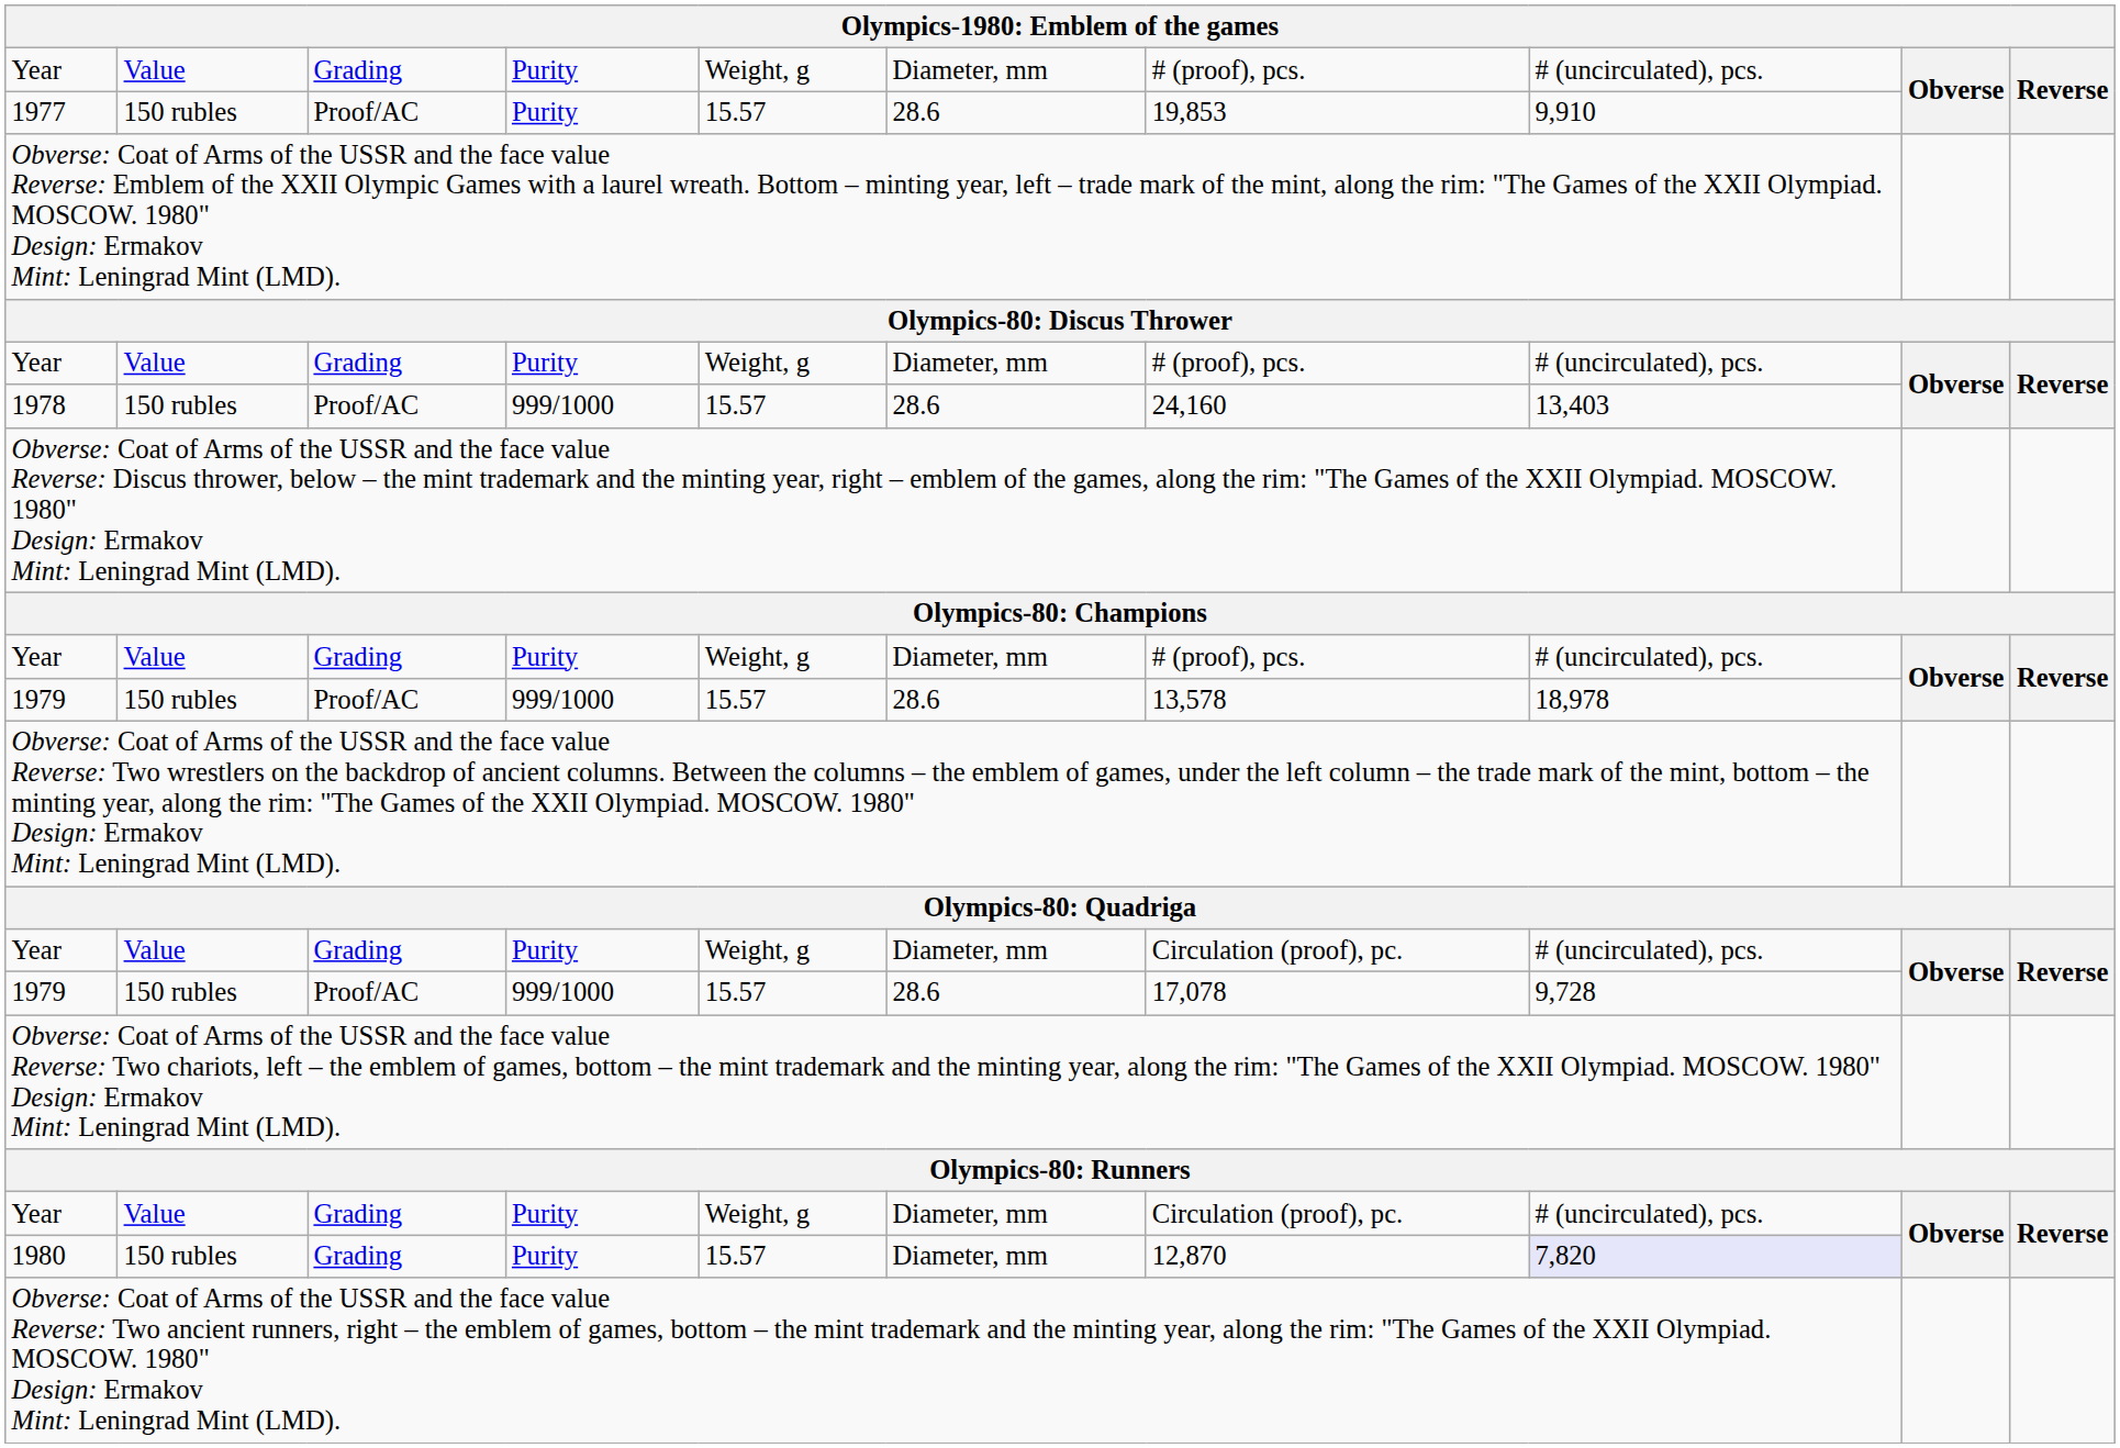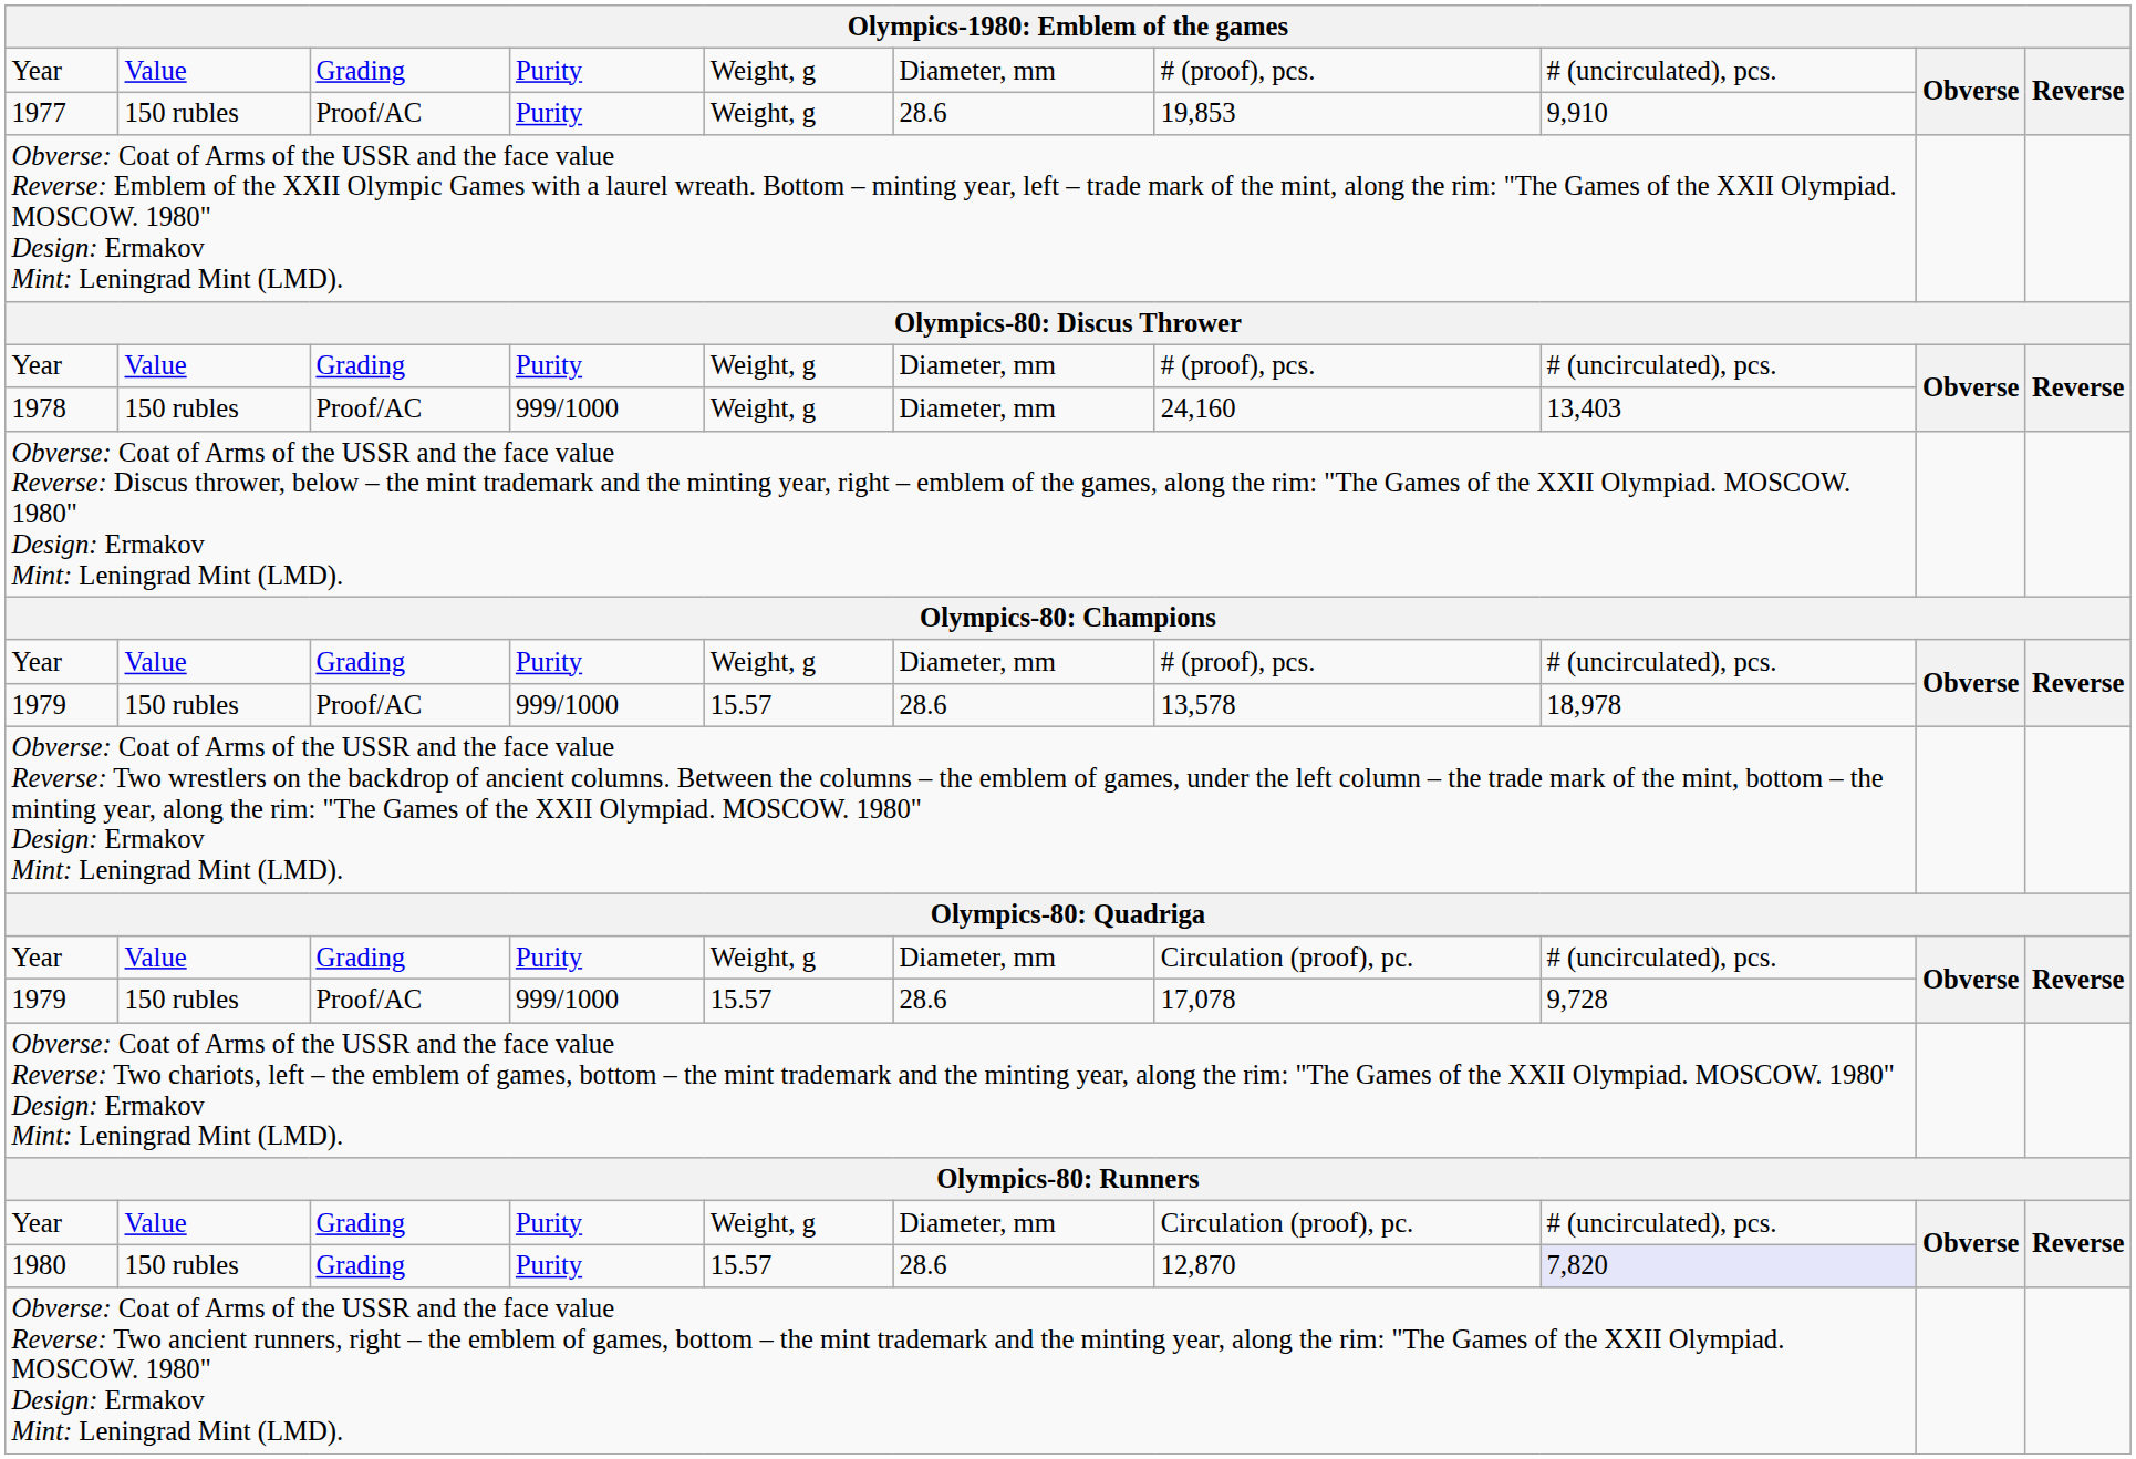 <table class = "wikitable">
 <tr>
 <th colspan=10>Olympics-1980: Emblem of the games</th>
 </tr>
 <tr>
 <td>Year</td>
 <td><a href='#'>Value</a></td>
 <td><a href='#'>Grading</a></td>
 <td><a href='#'>Purity</a></td>
 <td>Weight, g</td>
 <td>Diameter, mm</td>
 <td># (proof), pcs.</td>
 <td># (uncirculated), pcs.</td>
 <th rowspan = 2>Obverse</th>
 <th rowspan = 2>Reverse</th>
 </tr>
 <tr>
 <td>1977</td>
 <td>150 rubles</td>
 <td>Proof/AC</td>
 <td><a href='#'>Purity</a></td>
-<td>15.57</td>
+<td>Weight, g</td>
 <td>28.6</td>
 <td>19,853</td>
 <td>9,910</td>
 </tr>
 <tr>
 <td colspan="8" style="text-align:left;"><em>Obverse:</em> Coat of Arms of the USSR and the face value<br><em>Reverse:</em> Emblem of the XXII Olympic Games with a laurel wreath. Bottom – minting year, left – trade mark of the mint, along the rim: "The Games of the XXII Olympiad. MOSCOW. 1980"<br><em>Design:</em> Ermakov<br><em>Mint:</em> Leningrad Mint (LMD).</td>
 <td></td>
 <td></td>
 </tr>
 <tr>
 <th Colspan = 10>Olympics-80: Discus Thrower</th>
 </tr>
 <tr>
 <td>Year</td>
 <td><a href='#'>Value</a></td>
 <td><a href='#'>Grading</a></td>
 <td><a href='#'>Purity</a></td>
 <td>Weight, g</td>
 <td>Diameter, mm</td>
 <td># (proof), pcs.</td>
 <td># (uncirculated), pcs.</td>
 <th rowspan = 2>Obverse</th>
 <th rowspan = 2>Reverse</th>
 </tr>
 <tr>
 <td>1978</td>
 <td>150 rubles</td>
 <td>Proof/AC</td>
 <td>999/1000</td>
-<td>15.57</td>
-<td>28.6</td>
+<td>Weight, g</td>
+<td>Diameter, mm</td>
 <td>24,160</td>
 <td>13,403</td>
 </tr>
 <tr>
 <td colspan="8" style="text-align:left;"><em>Obverse:</em> Coat of Arms of the USSR and the face value<br><em>Reverse:</em> Discus thrower, below – the mint trademark and the minting year, right – emblem of the games, along the rim: "The Games of the XXII Olympiad. MOSCOW. 1980"<br><em>Design:</em> Ermakov<br><em>Mint:</em> Leningrad Mint (LMD).</td>
 <td></td>
 <td></td>
 </tr>
 <tr>
 <th Colspan = 10>Olympics-80: Champions</th>
 </tr>
 <tr>
 <td>Year</td>
 <td><a href='#'>Value</a></td>
 <td><a href='#'>Grading</a></td>
 <td><a href='#'>Purity</a></td>
 <td>Weight, g</td>
 <td>Diameter, mm</td>
 <td># (proof), pcs.</td>
 <td># (uncirculated), pcs.</td>
 <th rowspan = 2>Obverse</th>
 <th rowspan = 2>Reverse</th>
 </tr>
 <tr>
 <td>1979</td>
 <td>150 rubles</td>
 <td>Proof/AC</td>
 <td>999/1000</td>
 <td>15.57</td>
 <td>28.6</td>
 <td>13,578</td>
 <td>18,978</td>
 </tr>
 <tr>
 <td colspan="8" style="text-align:left;"><em>Obverse:</em> Coat of Arms of the USSR and the face value<br><em>Reverse:</em> Two wrestlers on the backdrop of ancient columns. Between the columns – the emblem of games, under the left column – the trade mark of the mint, bottom – the minting year, along the rim: "The Games of the XXII Olympiad. MOSCOW. 1980"<br><em>Design:</em> Ermakov<br><em>Mint:</em> Leningrad Mint (LMD).</td>
 <td></td>
 <td></td>
 </tr>
 <tr>
 <th Colspan = 10>Olympics-80: Quadriga</th>
 </tr>
 <tr>
 <td>Year</td>
 <td><a href='#'>Value</a></td>
 <td><a href='#'>Grading</a></td>
 <td><a href='#'>Purity</a></td>
 <td>Weight, g</td>
 <td>Diameter, mm</td>
 <td>Circulation (proof), pc.</td>
 <td># (uncirculated), pcs.</td>
 <th rowspan = 2>Obverse</th>
 <th rowspan = 2>Reverse</th>
 </tr>
 <tr>
 <td>1979</td>
 <td>150 rubles</td>
 <td>Proof/AC</td>
 <td>999/1000</td>
 <td>15.57</td>
 <td>28.6</td>
 <td>17,078</td>
 <td>9,728</td>
 </tr>
 <tr>
 <td colspan="8" style="text-align:left;"><em>Obverse:</em> Coat of Arms of the USSR and the face value<br><em>Reverse:</em> Two chariots, left – the emblem of games, bottom – the mint trademark and the minting year, along the rim: "The Games of the XXII Olympiad. MOSCOW. 1980"<br><em>Design:</em> Ermakov<br><em>Mint:</em> Leningrad Mint (LMD).</td>
 <td></td>
 <td></td>
 </tr>
 <tr>
 <th Colspan = 10>Olympics-80: Runners</th>
 </tr>
 <tr>
 <td>Year</td>
 <td><a href='#'>Value</a></td>
 <td><a href='#'>Grading</a></td>
 <td><a href='#'>Purity</a></td>
 <td>Weight, g</td>
 <td>Diameter, mm</td>
 <td>Circulation (proof), pc.</td>
 <td># (uncirculated), pcs.</td>
 <th rowspan = 2>Obverse</th>
 <th rowspan = 2>Reverse</th>
 </tr>
 <tr>
 <td>1980</td>
 <td>150 rubles</td>
 <td><a href='#'>Grading</a></td>
 <td><a href='#'>Purity</a></td>
 <td>15.57</td>
-<td>Diameter, mm</td>
+<td>28.6</td>
 <td>12,870</td>
 <td style="background: lavender;">7,820</td>
 </tr>
 <tr>
 <td colspan="8" style="text-align:left;"><em>Obverse:</em> Coat of Arms of the USSR and the face value<br><em>Reverse:</em> Two ancient runners, right – the emblem of games, bottom – the mint trademark and the minting year, along the rim: "The Games of the XXII Olympiad. MOSCOW. 1980"<br><em>Design:</em> Ermakov<br><em>Mint:</em> Leningrad Mint (LMD).</td>
 <td></td>
 <td></td>
 </tr>
 </table>
